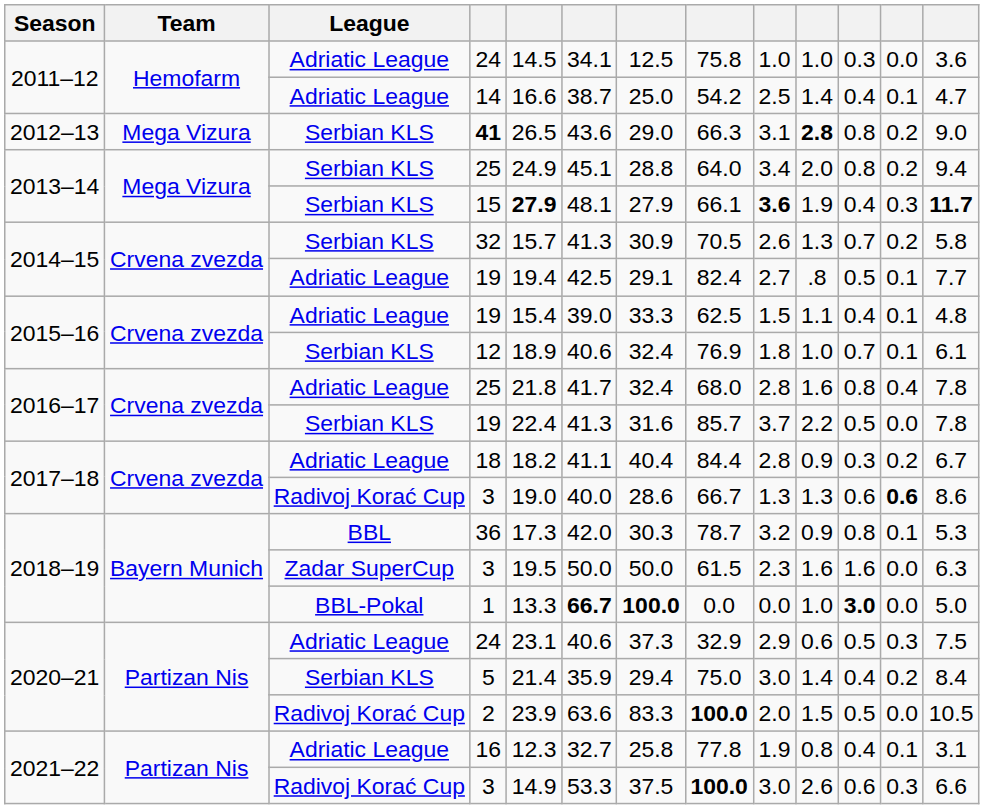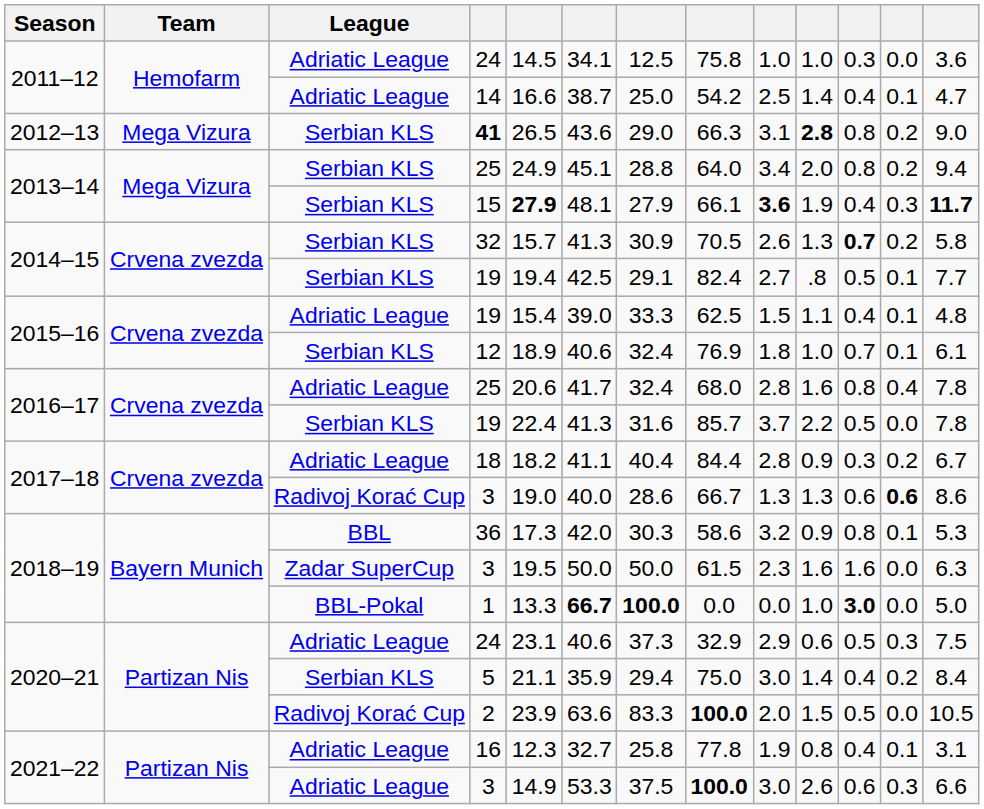 <table class="wikitable sortable" style="font-size:95%; text-align:center;">
 <tr>
 <th>Season</th>
 <th>Team</th>
 <th>League</th>
 <th></th>
 <th></th>
 <th></th>
 <th></th>
 <th></th>
 <th></th>
 <th></th>
 <th></th>
 <th></th>
 <th></th>
 </tr>
 <tr>
 <td rowspan="2">2011–12</td>
 <td rowspan="2"><a href='#'>Hemofarm</a></td>
 <td><a href='#'>Adriatic League</a></td>
 <td>24</td>
 <td>14.5</td>
 <td>34.1</td>
 <td>12.5</td>
 <td>75.8</td>
 <td>1.0</td>
 <td>1.0</td>
 <td>0.3</td>
 <td>0.0</td>
 <td>3.6</td>
 </tr>
 <tr>
 <td><a href='#'>Adriatic League</a></td>
 <td>14</td>
 <td>16.6</td>
 <td>38.7</td>
 <td>25.0</td>
 <td>54.2</td>
 <td>2.5</td>
 <td>1.4</td>
 <td>0.4</td>
 <td>0.1</td>
 <td>4.7</td>
 </tr>
 <tr>
 <td>2012–13</td>
 <td><a href='#'>Mega Vizura</a></td>
 <td><a href='#'>Serbian KLS</a></td>
 <td><strong>41</strong></td>
 <td>26.5</td>
 <td>43.6</td>
 <td>29.0</td>
 <td>66.3</td>
 <td>3.1</td>
 <td><strong>2.8</strong></td>
 <td>0.8</td>
 <td>0.2</td>
 <td>9.0</td>
 </tr>
 <tr>
 <td rowspan="2">2013–14</td>
 <td rowspan="2"><a href='#'>Mega Vizura</a></td>
 <td><a href='#'>Serbian KLS</a></td>
 <td>25</td>
 <td>24.9</td>
 <td>45.1</td>
 <td>28.8</td>
 <td>64.0</td>
 <td>3.4</td>
 <td>2.0</td>
 <td>0.8</td>
 <td>0.2</td>
 <td>9.4</td>
 </tr>
 <tr>
 <td><a href='#'>Serbian KLS</a></td>
 <td>15</td>
 <td><strong>27.9</strong></td>
 <td>48.1</td>
 <td>27.9</td>
 <td>66.1</td>
 <td><strong>3.6</strong></td>
 <td>1.9</td>
 <td>0.4</td>
 <td>0.3</td>
 <td><strong>11.7</strong></td>
 </tr>
 <tr>
 <td rowspan="2">2014–15</td>
 <td rowspan="2"><a href='#'>Crvena zvezda</a></td>
 <td><a href='#'>Serbian KLS</a></td>
 <td>32</td>
 <td>15.7</td>
 <td>41.3</td>
 <td>30.9</td>
 <td>70.5</td>
 <td>2.6</td>
 <td>1.3</td>
-<td>0.7</td>
+<td><strong>0.7</strong></td>
 <td>0.2</td>
 <td>5.8</td>
 </tr>
 <tr>
-<td><a href='#'>Adriatic League</a></td>
+<td><a href='#'>Serbian KLS</a></td>
 <td>19</td>
 <td>19.4</td>
 <td>42.5</td>
 <td>29.1</td>
 <td>82.4</td>
 <td>2.7</td>
 <td>.8</td>
 <td>0.5</td>
 <td>0.1</td>
 <td>7.7</td>
 </tr>
 <tr>
 <td rowspan="2">2015–16</td>
 <td rowspan="2"><a href='#'>Crvena zvezda</a></td>
 <td><a href='#'>Adriatic League</a></td>
 <td>19</td>
 <td>15.4</td>
 <td>39.0</td>
 <td>33.3</td>
 <td>62.5</td>
 <td>1.5</td>
 <td>1.1</td>
 <td>0.4</td>
 <td>0.1</td>
 <td>4.8</td>
 </tr>
 <tr>
 <td><a href='#'>Serbian KLS</a></td>
 <td>12</td>
 <td>18.9</td>
 <td>40.6</td>
 <td>32.4</td>
 <td>76.9</td>
 <td>1.8</td>
 <td>1.0</td>
 <td>0.7</td>
 <td>0.1</td>
 <td>6.1</td>
 </tr>
 <tr>
 <td rowspan="2">2016–17</td>
 <td rowspan="2"><a href='#'>Crvena zvezda</a></td>
 <td><a href='#'>Adriatic League</a></td>
 <td>25</td>
-<td>21.8</td>
+<td>20.6</td>
 <td>41.7</td>
 <td>32.4</td>
 <td>68.0</td>
 <td>2.8</td>
 <td>1.6</td>
 <td>0.8</td>
 <td>0.4</td>
 <td>7.8</td>
 </tr>
 <tr>
 <td><a href='#'>Serbian KLS</a></td>
 <td>19</td>
 <td>22.4</td>
 <td>41.3</td>
 <td>31.6</td>
 <td>85.7</td>
 <td>3.7</td>
 <td>2.2</td>
 <td>0.5</td>
 <td>0.0</td>
 <td>7.8</td>
 </tr>
 <tr>
 <td rowspan="2">2017–18</td>
 <td rowspan="2"><a href='#'>Crvena zvezda</a></td>
 <td><a href='#'>Adriatic League</a></td>
 <td>18</td>
 <td>18.2</td>
 <td>41.1</td>
 <td>40.4</td>
 <td>84.4</td>
 <td>2.8</td>
 <td>0.9</td>
 <td>0.3</td>
 <td>0.2</td>
 <td>6.7</td>
 </tr>
 <tr>
 <td><a href='#'>Radivoj Korać Cup</a></td>
 <td>3</td>
 <td>19.0</td>
 <td>40.0</td>
 <td>28.6</td>
 <td>66.7</td>
 <td>1.3</td>
 <td>1.3</td>
 <td>0.6</td>
 <td><strong>0.6</strong></td>
 <td>8.6</td>
 </tr>
 <tr>
 <td rowspan="3">2018–19</td>
 <td rowspan="3"><a href='#'>Bayern Munich</a></td>
 <td><a href='#'>BBL</a></td>
 <td>36</td>
 <td>17.3</td>
 <td>42.0</td>
 <td>30.3</td>
-<td>78.7</td>
+<td>58.6</td>
 <td>3.2</td>
 <td>0.9</td>
 <td>0.8</td>
 <td>0.1</td>
 <td>5.3</td>
 </tr>
 <tr>
 <td><a href='#'>Zadar SuperCup</a></td>
 <td>3</td>
 <td>19.5</td>
 <td>50.0</td>
 <td>50.0</td>
 <td>61.5</td>
 <td>2.3</td>
 <td>1.6</td>
 <td>1.6</td>
 <td>0.0</td>
 <td>6.3</td>
 </tr>
 <tr>
 <td><a href='#'>BBL-Pokal</a></td>
 <td>1</td>
 <td>13.3</td>
 <td><strong>66.7</strong></td>
 <td><strong>100.0</strong></td>
 <td>0.0</td>
 <td>0.0</td>
 <td>1.0</td>
 <td><strong>3.0</strong></td>
 <td>0.0</td>
 <td>5.0</td>
 </tr>
 <tr>
 <td rowspan="3">2020–21</td>
 <td rowspan="3"><a href='#'>Partizan Nis</a></td>
 <td><a href='#'>Adriatic League</a></td>
 <td>24</td>
 <td>23.1</td>
 <td>40.6</td>
 <td>37.3</td>
 <td>32.9</td>
 <td>2.9</td>
 <td>0.6</td>
 <td>0.5</td>
 <td>0.3</td>
 <td>7.5</td>
 </tr>
 <tr>
 <td><a href='#'>Serbian KLS</a></td>
 <td>5</td>
-<td>21.4</td>
+<td>21.1</td>
 <td>35.9</td>
 <td>29.4</td>
 <td>75.0</td>
 <td>3.0</td>
 <td>1.4</td>
 <td>0.4</td>
 <td>0.2</td>
 <td>8.4</td>
 </tr>
 <tr>
 <td><a href='#'>Radivoj Korać Cup</a></td>
 <td>2</td>
 <td>23.9</td>
 <td>63.6</td>
 <td>83.3</td>
 <td><strong>100.0</strong></td>
 <td>2.0</td>
 <td>1.5</td>
 <td>0.5</td>
 <td>0.0</td>
 <td>10.5</td>
 </tr>
 <tr>
 <td rowspan="2">2021–22</td>
 <td rowspan="2"><a href='#'>Partizan Nis</a></td>
 <td><a href='#'>Adriatic League</a></td>
 <td>16</td>
 <td>12.3</td>
 <td>32.7</td>
 <td>25.8</td>
 <td>77.8</td>
 <td>1.9</td>
 <td>0.8</td>
 <td>0.4</td>
 <td>0.1</td>
 <td>3.1</td>
 </tr>
 <tr>
-<td><a href='#'>Radivoj Korać Cup</a></td>
+<td><a href='#'>Adriatic League</a></td>
 <td>3</td>
 <td>14.9</td>
 <td>53.3</td>
 <td>37.5</td>
 <td><strong>100.0</strong></td>
 <td>3.0</td>
 <td>2.6</td>
 <td>0.6</td>
 <td>0.3</td>
 <td>6.6</td>
 </tr>
 </table>
